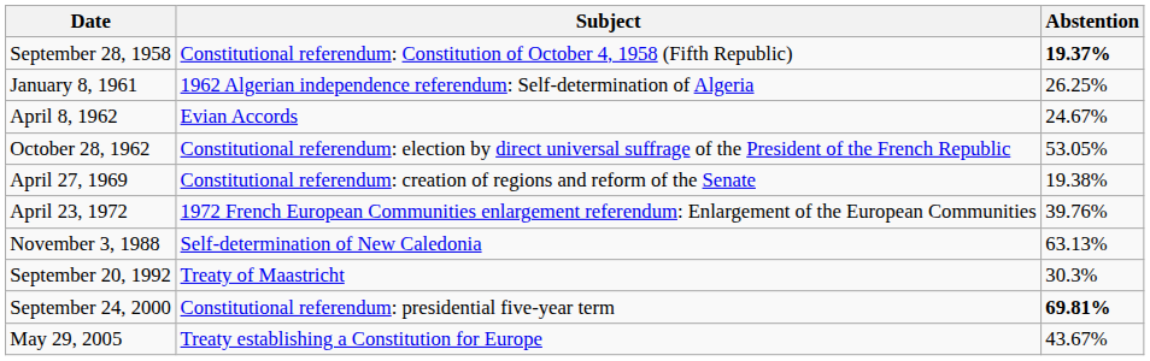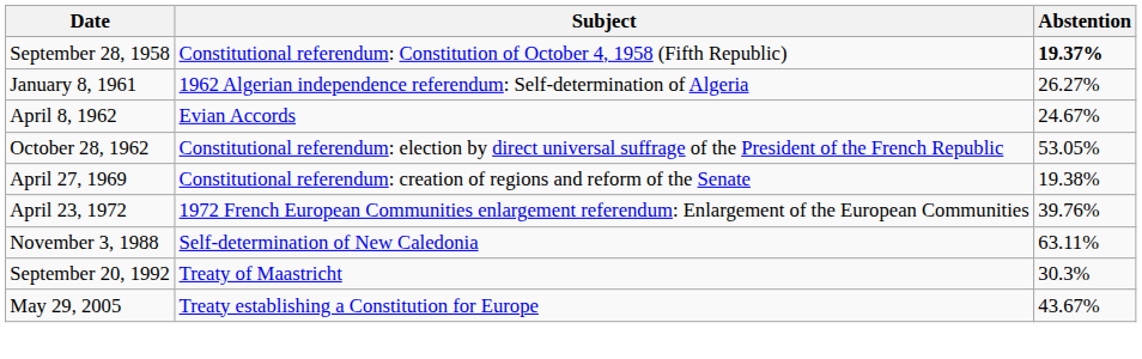 <table class="wikitable">
 <tr>
 <th>Date</th>
 <th>Subject</th>
 <th>Abstention</th>
 </tr>
 <tr>
 <td>September 28, 1958</td>
 <td><a href='#'>Constitutional referendum</a>: <a href='#'>Constitution of October 4, 1958</a> (Fifth Republic)</td>
 <td><strong>19.37%</strong></td>
 </tr>
 <tr>
 <td>January 8, 1961</td>
 <td><a href='#'>1962 Algerian independence referendum</a>: Self-determination of <a href='#'>Algeria</a></td>
-<td>26.25%</td>
+<td>26.27%</td>
 </tr>
 <tr>
 <td>April 8, 1962</td>
 <td><a href='#'>Evian Accords</a></td>
 <td>24.67%</td>
 </tr>
 <tr>
 <td>October 28, 1962</td>
 <td><a href='#'>Constitutional referendum</a>: election by <a href='#'>direct universal suffrage</a> of the <a href='#'>President of the French Republic</a></td>
 <td>53.05%</td>
 </tr>
 <tr>
 <td>April 27, 1969</td>
 <td><a href='#'>Constitutional referendum</a>: creation of regions and reform of the <a href='#'>Senate</a></td>
 <td>19.38%</td>
 </tr>
 <tr>
 <td>April 23, 1972</td>
 <td><a href='#'>1972 French European Communities enlargement referendum</a>: Enlargement of the European Communities</td>
 <td>39.76%</td>
 </tr>
 <tr>
 <td>November 3, 1988</td>
 <td><a href='#'>Self-determination of New Caledonia</a></td>
-<td>63.13%</td>
+<td>63.11%</td>
 </tr>
 <tr>
 <td>September 20, 1992</td>
 <td><a href='#'>Treaty of Maastricht</a></td>
 <td>30.3%</td>
 </tr>
 <tr>
-<td>September 24, 2000</td>
-<td><a href='#'>Constitutional referendum</a>: presidential five-year term</td>
-<td><strong>69.81%</strong></td>
-</tr>
-<tr>
 <td>May 29, 2005</td>
 <td><a href='#'>Treaty establishing a Constitution for Europe</a></td>
 <td>43.67%</td>
 </tr>
 </table>
